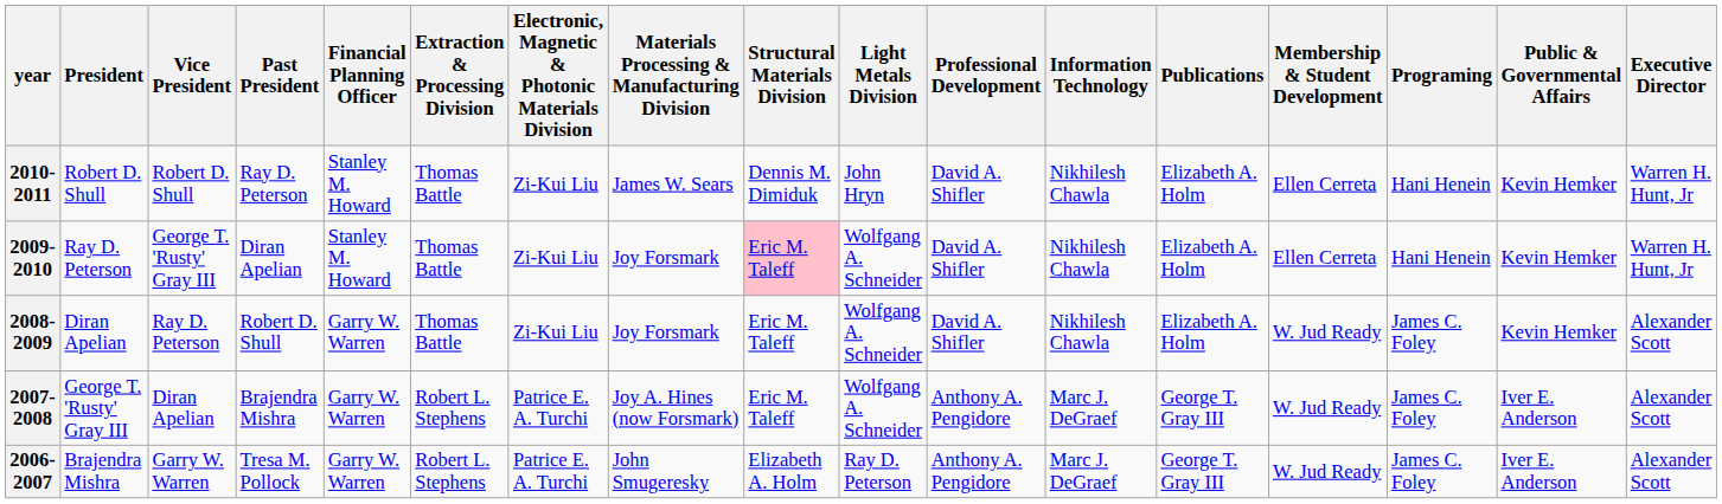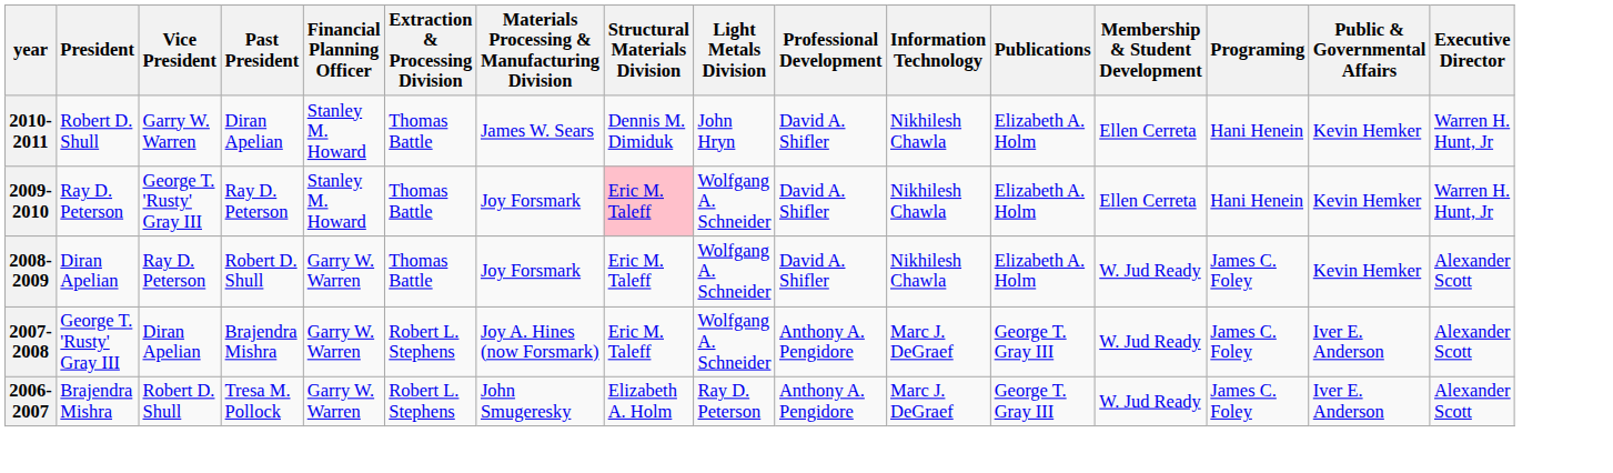 <table class="wikitable mw-collapsible plainrowheaders">
 <tr>
 <th scope="col">year</th>
 <th scope="col">President</th>
 <th scope="col">Vice President</th>
 <th scope="col">Past President</th>
 <th scope="col">Financial Planning Officer</th>
 <th scope="col">Extraction & Processing Division</th>
-<th scope="col">Electronic, Magnetic & Photonic Materials Division</th>
 <th scope="col">Materials Processing & Manufacturing Division</th>
 <th scope="col">Structural Materials Division</th>
 <th scope="col">Light Metals Division</th>
 <th scope="col">Professional Development</th>
 <th scope="col">Information Technology</th>
 <th>Publications</th>
 <th scope="col">Membership & Student Development</th>
 <th scope="col">Programing</th>
 <th scope="col">Public & Governmental Affairs</th>
 <th scope="col">Executive Director</th>
 </tr>
 <tr>
 <th scope="row">2010-2011</th>
 <td><a href='#'>Robert D. Shull</a></td>
-<td><a href='#'>Robert D. Shull</a></td>
-<td><a href='#'>Ray D. Peterson</a></td>
+<td><a href='#'>Garry W. Warren</a></td>
+<td><a href='#'>Diran Apelian</a></td>
 <td><a href='#'>Stanley M. Howard</a></td>
 <td><a href='#'>Thomas Battle</a></td>
-<td><a href='#'>Zi-Kui Liu</a></td>
 <td><a href='#'>James W. Sears</a></td>
 <td><a href='#'>Dennis M. Dimiduk</a></td>
 <td><a href='#'>John Hryn</a></td>
 <td><a href='#'>David A. Shifler</a></td>
 <td><a href='#'>Nikhilesh Chawla</a></td>
 <td><a href='#'>Elizabeth A. Holm</a></td>
 <td><a href='#'>Ellen Cerreta</a></td>
 <td><a href='#'>Hani Henein</a></td>
 <td><a href='#'>Kevin Hemker</a></td>
 <td><a href='#'>Warren H. Hunt, Jr</a></td>
 </tr>
 <tr>
 <th scope="row">2009-2010</th>
 <td><a href='#'>Ray D. Peterson</a></td>
 <td><a href='#'>George T. 'Rusty' Gray III</a></td>
-<td><a href='#'>Diran Apelian</a></td>
+<td><a href='#'>Ray D. Peterson</a></td>
 <td><a href='#'>Stanley M. Howard</a></td>
 <td><a href='#'>Thomas Battle</a></td>
-<td><a href='#'>Zi-Kui Liu</a></td>
 <td><a href='#'>Joy Forsmark</a></td>
 <td style="background: pink;"><a href='#'>Eric M. Taleff</a></td>
 <td><a href='#'>Wolfgang A. Schneider</a></td>
 <td><a href='#'>David A. Shifler</a></td>
 <td><a href='#'>Nikhilesh Chawla</a></td>
 <td><a href='#'>Elizabeth A. Holm</a></td>
 <td><a href='#'>Ellen Cerreta</a></td>
 <td><a href='#'>Hani Henein</a></td>
 <td><a href='#'>Kevin Hemker</a></td>
 <td><a href='#'>Warren H. Hunt, Jr</a></td>
 </tr>
 <tr>
 <th scope="row">2008-2009</th>
 <td><a href='#'>Diran Apelian</a></td>
 <td><a href='#'>Ray D. Peterson</a></td>
 <td><a href='#'>Robert D. Shull</a></td>
 <td><a href='#'>Garry W. Warren</a></td>
 <td><a href='#'>Thomas Battle</a></td>
-<td><a href='#'>Zi-Kui Liu</a></td>
 <td><a href='#'>Joy Forsmark</a></td>
 <td><a href='#'>Eric M. Taleff</a></td>
 <td><a href='#'>Wolfgang A. Schneider</a></td>
 <td><a href='#'>David A. Shifler</a></td>
 <td><a href='#'>Nikhilesh Chawla</a></td>
 <td><a href='#'>Elizabeth A. Holm</a></td>
 <td><a href='#'>W. Jud Ready</a></td>
 <td><a href='#'>James C. Foley</a></td>
 <td><a href='#'>Kevin Hemker</a></td>
 <td><a href='#'>Alexander Scott</a></td>
 </tr>
 <tr>
 <th scope="row">2007-2008</th>
 <td><a href='#'>George T. 'Rusty' Gray III</a></td>
 <td><a href='#'>Diran Apelian</a></td>
 <td><a href='#'>Brajendra Mishra</a></td>
 <td><a href='#'>Garry W. Warren</a></td>
 <td><a href='#'>Robert L. Stephens</a></td>
-<td><a href='#'>Patrice E. A. Turchi</a></td>
 <td><a href='#'>Joy A. Hines (now Forsmark)</a></td>
 <td><a href='#'>Eric M. Taleff</a></td>
 <td><a href='#'>Wolfgang A. Schneider</a></td>
 <td><a href='#'>Anthony A. Pengidore</a></td>
 <td><a href='#'>Marc J. DeGraef</a></td>
 <td><a href='#'>George T. Gray III</a></td>
 <td><a href='#'>W. Jud Ready</a></td>
 <td><a href='#'>James C. Foley</a></td>
 <td><a href='#'>Iver E. Anderson</a></td>
 <td><a href='#'>Alexander Scott</a></td>
 </tr>
 <tr>
 <th scope="row">2006-2007</th>
 <td><a href='#'>Brajendra Mishra</a></td>
-<td><a href='#'>Garry W. Warren</a></td>
+<td><a href='#'>Robert D. Shull</a></td>
 <td><a href='#'>Tresa M. Pollock</a></td>
 <td><a href='#'>Garry W. Warren</a></td>
 <td><a href='#'>Robert L. Stephens</a></td>
-<td><a href='#'>Patrice E. A. Turchi</a></td>
 <td><a href='#'>John Smugeresky</a></td>
 <td><a href='#'>Elizabeth A. Holm</a></td>
 <td><a href='#'>Ray D. Peterson</a></td>
 <td><a href='#'>Anthony A. Pengidore</a></td>
 <td><a href='#'>Marc J. DeGraef</a></td>
 <td><a href='#'>George T. Gray III</a></td>
 <td><a href='#'>W. Jud Ready</a></td>
 <td><a href='#'>James C. Foley</a></td>
 <td><a href='#'>Iver E. Anderson</a></td>
 <td><a href='#'>Alexander Scott</a></td>
 </tr>
 </table>
